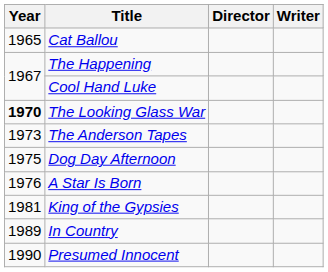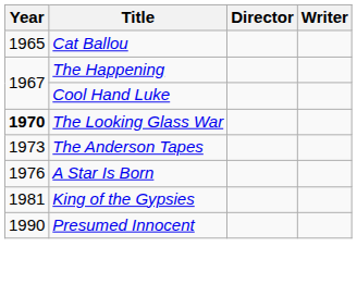 <table class="wikitable">
 <tr>
 <th>Year</th>
 <th>Title</th>
 <th>Director</th>
 <th>Writer</th>
 </tr>
 <tr>
 <td>1965</td>
 <td><em><a href='#'>Cat Ballou</a></em></td>
 <td></td>
 <td></td>
 </tr>
 <tr>
 <td rowspan=2>1967</td>
 <td><em><a href='#'>The Happening</a></em></td>
 <td></td>
 <td></td>
 </tr>
 <tr>
 <td><em><a href='#'>Cool Hand Luke</a></em></td>
 <td></td>
 <td></td>
 </tr>
 <tr>
 <td><strong>1970</strong></td>
 <td><em><a href='#'>The Looking Glass War</a></em></td>
 <td></td>
 <td></td>
 </tr>
 <tr>
 <td>1973</td>
 <td><em><a href='#'>The Anderson Tapes</a></em></td>
 <td></td>
 <td></td>
 </tr>
 <tr>
-<td>1975</td>
-<td><em><a href='#'>Dog Day Afternoon</a></em></td>
-<td></td>
-<td></td>
-</tr>
-<tr>
 <td>1976</td>
 <td><em><a href='#'>A Star Is Born</a></em></td>
 <td></td>
 <td></td>
 </tr>
 <tr>
 <td>1981</td>
 <td><em><a href='#'>King of the Gypsies</a></em></td>
 <td></td>
 <td></td>
 </tr>
 <tr>
-<td>1989</td>
-<td><em><a href='#'>In Country</a></em></td>
-<td></td>
-<td></td>
-</tr>
-<tr>
 <td>1990</td>
 <td><em><a href='#'>Presumed Innocent</a></em></td>
 <td></td>
 <td></td>
 </tr>
 </table>
